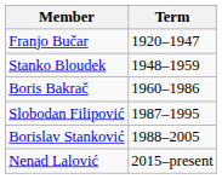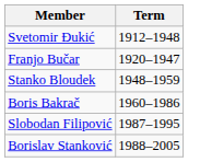 <table class="wikitable">
 <tr>
 <th>Member</th>
 <th>Term</th>
+</tr>
+<tr>
+<td><a href='#'>Svetomir Đukić</a></td>
+<td>1912–1948</td>
 </tr>
 <tr>
 <td><a href='#'>Franjo Bučar</a></td>
 <td>1920–1947</td>
 </tr>
 <tr>
 <td><a href='#'>Stanko Bloudek</a></td>
 <td>1948–1959</td>
 </tr>
 <tr>
 <td><a href='#'>Boris Bakrač</a></td>
 <td>1960–1986</td>
 </tr>
 <tr>
 <td><a href='#'>Slobodan Filipović</a></td>
 <td>1987–1995</td>
 </tr>
 <tr>
 <td><a href='#'>Borislav Stanković</a></td>
 <td>1988–2005</td>
 </tr>
-<tr>
-<td><a href='#'>Nenad Lalović</a></td>
-<td>2015–present</td>
-</tr>
 </table>
